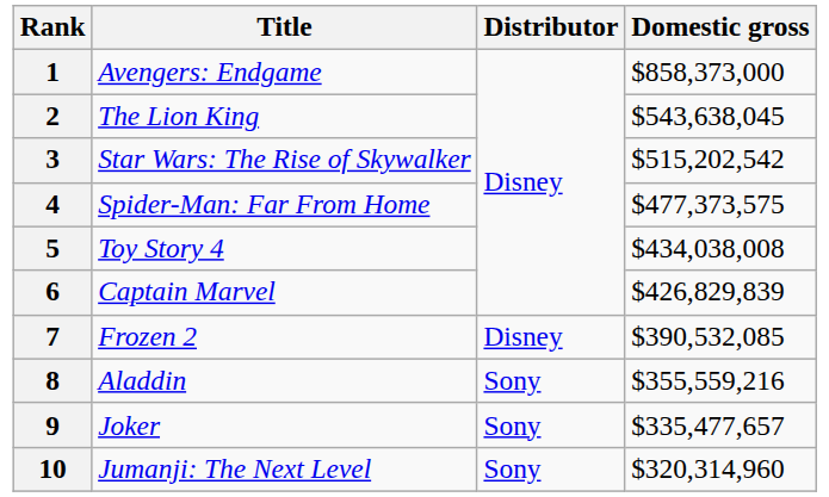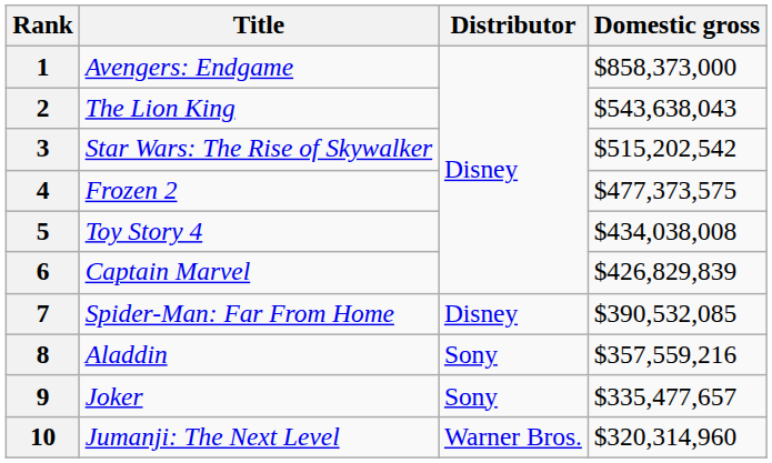 <table class="wikitable" style="margin:auto; margin:auto;">
 <tr>
 <th>Rank</th>
 <th>Title</th>
 <th>Distributor</th>
 <th>Domestic gross </th>
 </tr>
 <tr>
 <th style="text-align:center;">1</th>
 <td><em><a href='#'>Avengers: Endgame</a></em></td>
 <td rowspan="6"><a href='#'>Disney</a></td>
 <td>$858,373,000</td>
 </tr>
 <tr>
 <th style="text-align:center;">2</th>
 <td><em><a href='#'>The Lion King</a></em></td>
-<td>$543,638,045</td>
+<td>$543,638,043</td>
 </tr>
 <tr>
 <th style="text-align:center;">3</th>
 <td><em><a href='#'>Star Wars: The Rise of Skywalker</a></em></td>
 <td>$515,202,542</td>
 </tr>
 <tr>
 <th style="text-align:center;">4</th>
-<td><em><a href='#'>Spider-Man: Far From Home</a></em></td>
+<td><em><a href='#'>Frozen 2</a></em></td>
 <td>$477,373,575</td>
 </tr>
 <tr>
 <th style="text-align:center;">5</th>
 <td><em><a href='#'>Toy Story 4</a></em></td>
 <td>$434,038,008</td>
 </tr>
 <tr>
 <th style="text-align:center;">6</th>
 <td><em><a href='#'>Captain Marvel</a></em></td>
 <td>$426,829,839</td>
 </tr>
 <tr>
 <th style="text-align:center;">7</th>
-<td><em><a href='#'>Frozen 2</a></em></td>
+<td><em><a href='#'>Spider-Man: Far From Home</a></em></td>
 <td><a href='#'>Disney</a></td>
 <td>$390,532,085</td>
 </tr>
 <tr>
 <th style="text-align:center;">8</th>
 <td><em><a href='#'>Aladdin</a></em></td>
 <td><a href='#'>Sony</a></td>
-<td>$355,559,216</td>
+<td>$357,559,216</td>
 </tr>
 <tr>
 <th style="text-align:center;">9</th>
 <td><em><a href='#'>Joker</a></em></td>
 <td><a href='#'>Sony</a></td>
 <td>$335,477,657</td>
 </tr>
 <tr>
 <th style="text-align:center;">10</th>
 <td><em><a href='#'>Jumanji: The Next Level</a></em></td>
-<td><a href='#'>Sony</a></td>
+<td><a href='#'>Warner Bros.</a></td>
 <td>$320,314,960</td>
 </tr>
 </table>
